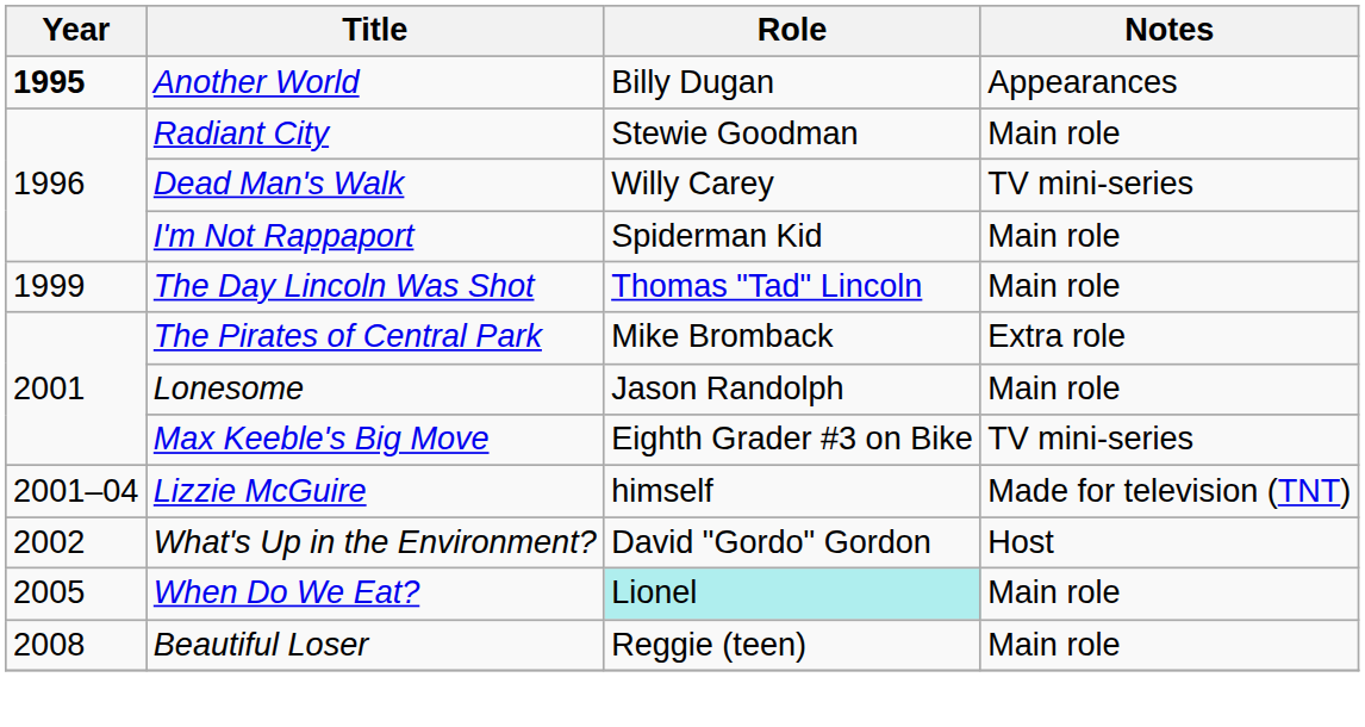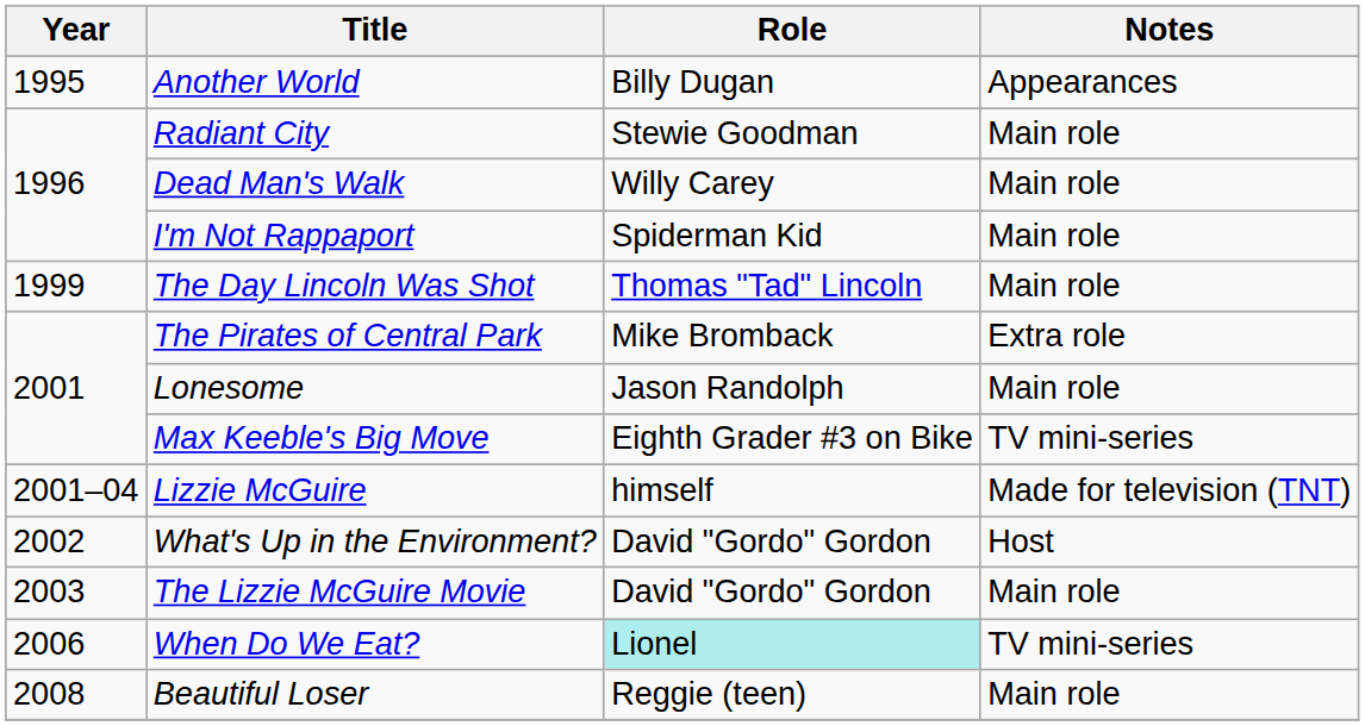 <table class="wikitable">
 <tr>
 <th>Year</th>
 <th>Title</th>
 <th>Role</th>
 <th>Notes</th>
 </tr>
 <tr>
-<td><strong>1995</strong></td>
+<td>1995</td>
 <td><em><a href='#'>Another World</a></em></td>
 <td>Billy Dugan</td>
 <td>Appearances</td>
 </tr>
 <tr>
 <td rowspan="3">1996</td>
 <td><em><a href='#'>Radiant City</a></em></td>
 <td>Stewie Goodman</td>
 <td>Main role</td>
 </tr>
 <tr>
 <td><em><a href='#'>Dead Man's Walk</a></em></td>
 <td>Willy Carey</td>
-<td>TV mini-series</td>
+<td>Main role</td>
 </tr>
 <tr>
 <td><em><a href='#'>I'm Not Rappaport</a></em></td>
 <td>Spiderman Kid</td>
 <td>Main role</td>
 </tr>
 <tr>
 <td>1999</td>
 <td><em><a href='#'>The Day Lincoln Was Shot</a></em></td>
 <td><a href='#'>Thomas "Tad" Lincoln</a></td>
 <td>Main role</td>
 </tr>
 <tr>
 <td rowspan="3">2001</td>
 <td><em><a href='#'>The Pirates of Central Park</a></em></td>
 <td>Mike Bromback</td>
 <td>Extra role</td>
 </tr>
 <tr>
 <td><em>Lonesome</em></td>
 <td>Jason Randolph</td>
 <td>Main role</td>
 </tr>
 <tr>
 <td><em><a href='#'>Max Keeble's Big Move</a></em></td>
 <td>Eighth Grader #3 on Bike</td>
 <td>TV mini-series</td>
 </tr>
 <tr>
 <td>2001–04</td>
 <td><em><a href='#'>Lizzie McGuire</a></em></td>
 <td>himself</td>
 <td>Made for television (<a href='#'>TNT</a>)</td>
 </tr>
 <tr>
 <td>2002</td>
 <td><em>What's Up in the Environment? </em></td>
 <td>David "Gordo" Gordon</td>
 <td>Host</td>
 </tr>
 <tr>
-<td>2005</td>
+<td>2003</td>
+<td><em><a href='#'>The Lizzie McGuire Movie</a></em></td>
+<td>David "Gordo" Gordon</td>
+<td>Main role</td>
+</tr>
+<tr>
+<td>2006</td>
 <td><em><a href='#'>When Do We Eat?</a></em></td>
 <td style="background: paleturquoise;">Lionel</td>
-<td>Main role</td>
+<td>TV mini-series</td>
 </tr>
 <tr>
 <td>2008</td>
 <td><em>Beautiful Loser</em></td>
 <td>Reggie (teen)</td>
 <td>Main role</td>
 </tr>
 <tr>
 </tr>
 </table>
